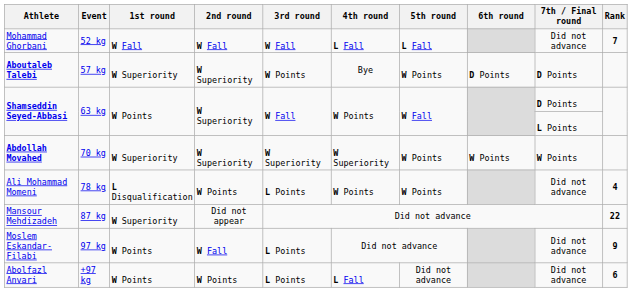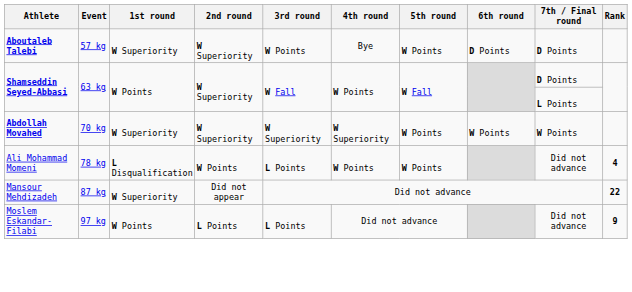 <table class="wikitable" width="98%" style="text-align:left; font-size:90%">
 <tr>
 <th width="12%">Athlete</th>
 <th width="5%">Event</th>
 <th width="11%">1st round</th>
 <th width="11%">2nd round</th>
 <th width="11%">3rd round</th>
 <th width="11%">4th round</th>
 <th width="11%">5th round</th>
 <th width="11%">6th round</th>
 <th width="11%">7th / Final round</th>
 <th width="4%">Rank</th>
-</tr>
-<tr>
-<td><a href='#'>Mohammad Ghorbani</a></td>
-<td><a href='#'>52 kg</a></td>
-<td><br><strong>W</strong> <a href='#'>Fall</a></td>
-<td><br><strong>W</strong> <a href='#'>Fall</a></td>
-<td><br><strong>W</strong> <a href='#'>Fall</a></td>
-<td><br><strong>L</strong> <a href='#'>Fall</a></td>
-<td><br><strong>L</strong> <a href='#'>Fall</a></td>
-<td bgcolor=#DCDCDC></td>
-<td align=center>Did not advance</td>
-<td align=center><strong>7</strong></td>
 </tr>
 <tr>
 <td><strong><a href='#'>Aboutaleb Talebi</a></strong></td>
 <td><a href='#'>57 kg</a></td>
 <td><br><strong>W</strong> Superiority</td>
 <td><br><strong>W</strong> Superiority</td>
 <td><br><strong>W</strong> Points</td>
 <td align=center>Bye</td>
 <td><br><strong>W</strong> Points</td>
 <td><br><strong>D</strong> Points</td>
 <td><br><strong>D</strong> Points</td>
 <td align=center></td>
 </tr>
 <tr>
 <td rowspan=2><strong><a href='#'>Shamseddin Seyed-Abbasi</a></strong></td>
 <td rowspan=2><a href='#'>63 kg</a></td>
 <td rowspan=2><br><strong>W</strong> Points</td>
 <td rowspan=2><br><strong>W</strong> Superiority</td>
 <td rowspan=2><br><strong>W</strong> <a href='#'>Fall</a></td>
 <td rowspan=2><br><strong>W</strong> Points</td>
 <td rowspan=2><br><strong>W</strong> <a href='#'>Fall</a></td>
 <td rowspan=2 bgcolor=#DCDCDC></td>
 <td><br><strong>D</strong> Points</td>
 <td rowspan=2 align=center></td>
 </tr>
 <tr>
 <td><br><strong>L</strong> Points</td>
 </tr>
 <tr>
 <td><strong><a href='#'>Abdollah Movahed</a></strong></td>
 <td><a href='#'>70 kg</a></td>
 <td><br><strong>W</strong> Superiority</td>
 <td><br><strong>W</strong> Superiority</td>
 <td><br><strong>W</strong> Superiority</td>
 <td><br><strong>W</strong> Superiority</td>
 <td><br><strong>W</strong> Points</td>
 <td><br><strong>W</strong> Points</td>
 <td><br><strong>W</strong> Points</td>
 <td align=center></td>
 </tr>
 <tr>
 <td><a href='#'>Ali Mohammad Momeni</a></td>
 <td><a href='#'>78 kg</a></td>
 <td><br><strong>L</strong> Disqualification</td>
 <td><br><strong>W</strong> Points</td>
 <td><br><strong>L</strong> Points</td>
 <td><br><strong>W</strong> Points</td>
 <td><br><strong>W</strong> Points</td>
 <td bgcolor=#DCDCDC></td>
 <td align=center>Did not advance</td>
 <td align=center><strong>4</strong></td>
 </tr>
 <tr>
 <td><a href='#'>Mansour Mehdizadeh</a></td>
 <td><a href='#'>87 kg</a></td>
 <td><br><strong>W</strong> Superiority</td>
 <td align=center>Did not appear</td>
 <td colspan=5 align=center>Did not advance</td>
 <td align=center><strong>22</strong></td>
 </tr>
 <tr>
 <td><a href='#'>Moslem Eskandar-Filabi</a></td>
 <td><a href='#'>97 kg</a></td>
 <td><br><strong>W</strong> Points</td>
-<td><br><strong>W</strong> <a href='#'>Fall</a></td>
+<td><br><strong>L</strong> Points</td>
 <td><br><strong>L</strong> Points</td>
 <td colspan=2 align=center>Did not advance</td>
 <td bgcolor=#DCDCDC></td>
 <td align=center>Did not advance</td>
 <td align=center><strong>9</strong></td>
 </tr>
-<tr>
-<td><a href='#'>Abolfazl Anvari</a></td>
-<td><a href='#'>+97 kg</a></td>
-<td><br><strong>W</strong> Points</td>
-<td><br><strong>W</strong> Points</td>
-<td><br><strong>L</strong> Points</td>
-<td><br><strong>L</strong> <a href='#'>Fall</a></td>
-<td align=center>Did not advance</td>
-<td bgcolor=#DCDCDC></td>
-<td align=center>Did not advance</td>
-<td align=center><strong>6</strong></td>
-</tr>
 </table>
